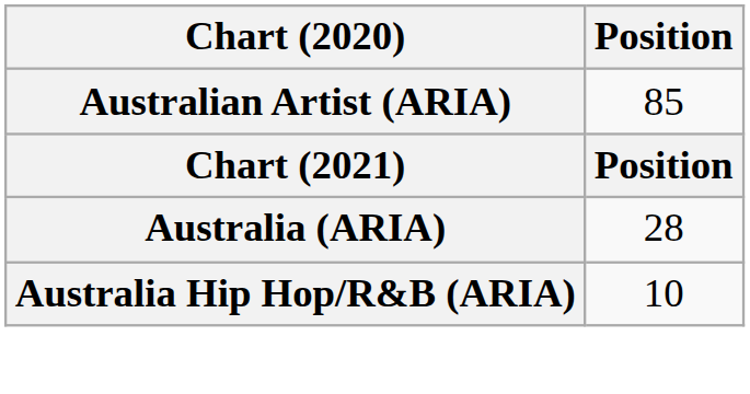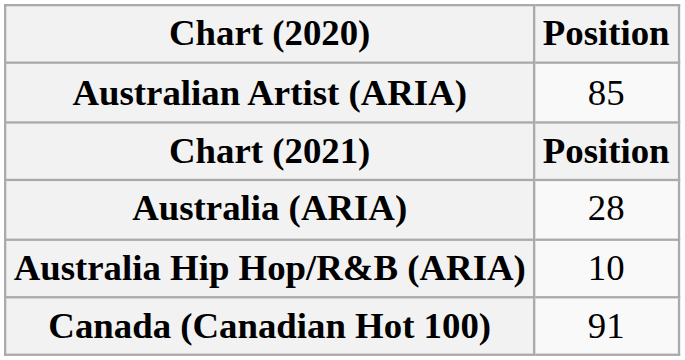 <table class="wikitable sortable plainrowheaders" style="text-align:center">
 <tr>
 <th scope="col">Chart (2020)</th>
 <th scope="col">Position</th>
 </tr>
 <tr>
 <th scope="row">Australian Artist (ARIA)</th>
 <td>85</td>
 </tr>
 <tr>
 <th scope="col">Chart (2021)</th>
 <th scope="col">Position</th>
 </tr>
 <tr>
 <th scope="row">Australia (ARIA)</th>
 <td>28</td>
 </tr>
 <tr>
 <th scope="row">Australia Hip Hop/R&B (ARIA)</th>
 <td>10</td>
 </tr>
+<tr>
+<th scope="row">Canada (Canadian Hot 100)</th>
+<td>91</td>
+</tr>
 </table>
